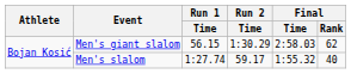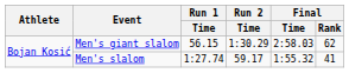 <table class="wikitable" style="text-align:center">
 <tr>
 <th rowspan="2">Athlete</th>
 <th rowspan="2">Event</th>
 <th>Run 1</th>
 <th>Run 2</th>
 <th colspan="2">Final</th>
 </tr>
 <tr>
 <th>Time</th>
 <th>Time</th>
 <th>Time</th>
 <th>Rank</th>
 </tr>
 <tr>
 <td rowspan="2" align="left"><a href='#'>Bojan Kosić</a></td>
 <td align="left"><a href='#'>Men's giant slalom</a></td>
 <td>56.15</td>
 <td>1:30.29</td>
 <td>2:58.03</td>
 <td>62</td>
 </tr>
 <tr>
 <td align="left"><a href='#'>Men's slalom</a></td>
 <td>1:27.74</td>
 <td>59.17</td>
 <td>1:55.32</td>
-<td>40</td>
+<td>41</td>
 </tr>
 </table>
